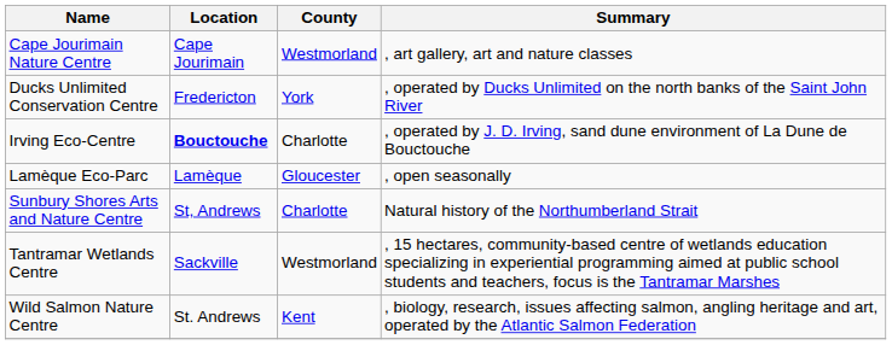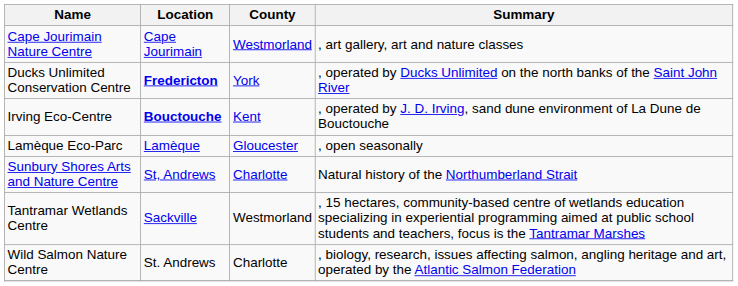 <table class="wikitable sortable">
 <tr>
 <th>Name</th>
 <th>Location</th>
 <th>County</th>
 <th>Summary</th>
 </tr>
 <tr>
 <td><a href='#'>Cape Jourimain Nature Centre</a></td>
 <td><a href='#'>Cape Jourimain</a></td>
 <td><a href='#'>Westmorland</a></td>
 <td>, art gallery, art and nature classes</td>
 </tr>
 <tr>
 <td>Ducks Unlimited Conservation Centre</td>
-<td><a href='#'>Fredericton</a></td>
+<td><strong><a href='#'>Fredericton</a></strong></td>
 <td><a href='#'>York</a></td>
 <td>, operated by <a href='#'>Ducks Unlimited</a> on the north banks of the <a href='#'>Saint John River</a></td>
 </tr>
 <tr>
 <td>Irving Eco-Centre</td>
 <td><strong><a href='#'>Bouctouche</a></strong></td>
-<td>Charlotte</td>
+<td><a href='#'>Kent</a></td>
 <td>, operated by <a href='#'>J. D. Irving</a>, sand dune environment of La Dune de Bouctouche</td>
 </tr>
 <tr>
 <td>Lamèque Eco-Parc</td>
 <td><a href='#'>Lamèque</a></td>
 <td><a href='#'>Gloucester</a></td>
 <td> , open seasonally</td>
 </tr>
 <tr>
 <td><a href='#'>Sunbury Shores Arts and Nature Centre</a></td>
 <td><a href='#'>St, Andrews</a></td>
 <td><a href='#'>Charlotte</a></td>
 <td>Natural history of the <a href='#'>Northumberland Strait</a></td>
 </tr>
 <tr>
 <td>Tantramar Wetlands Centre</td>
 <td><a href='#'>Sackville</a></td>
 <td>Westmorland</td>
 <td>, 15 hectares, community-based centre of wetlands education specializing in experiential programming aimed at public school students and teachers, focus is the <a href='#'>Tantramar Marshes</a></td>
 </tr>
 <tr>
 <td>Wild Salmon Nature Centre</td>
 <td>St. Andrews</td>
-<td><a href='#'>Kent</a></td>
+<td>Charlotte</td>
 <td>, biology, research, issues affecting salmon, angling heritage and art, operated by the <a href='#'>Atlantic Salmon Federation</a></td>
 </tr>
 <tr>
 </tr>
 </table>
